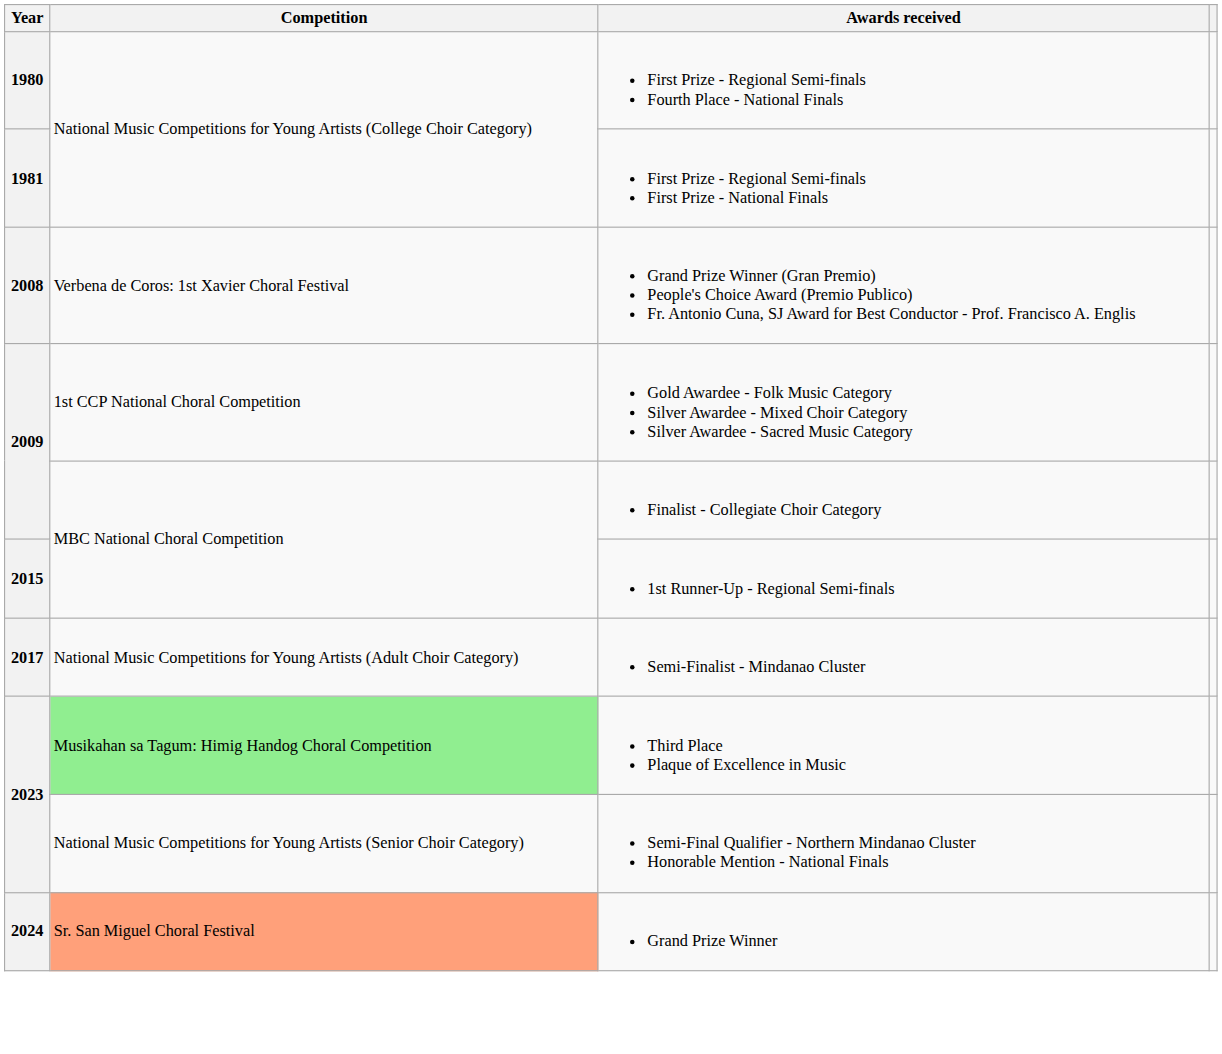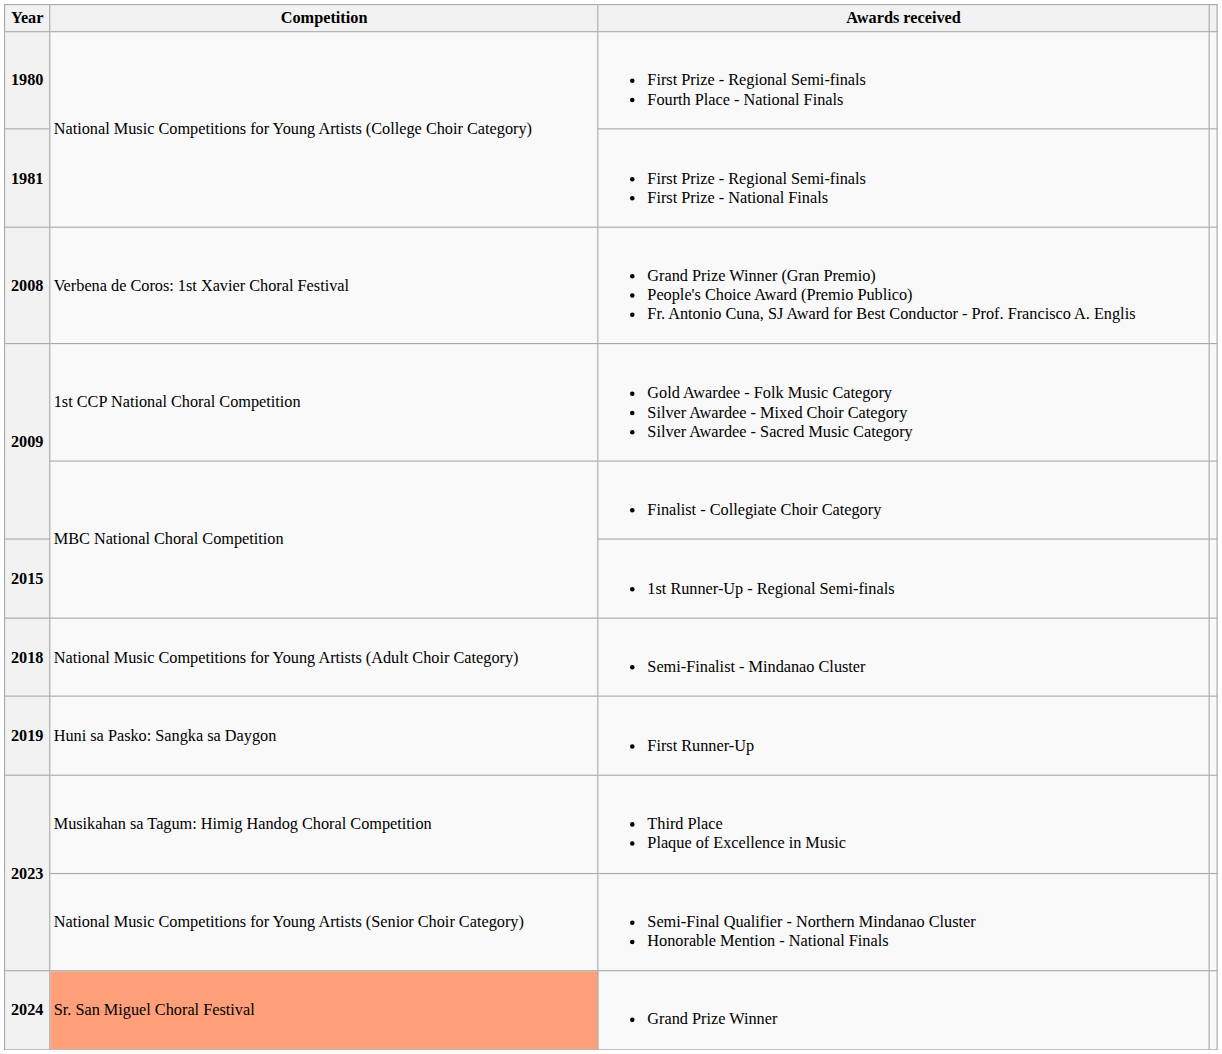 <table class="wikitable sortable plainrowheaders" width=85% style="font-size:90%;">
 <tr>
 <th scope="col">Year</th>
 <th scope="col">Competition</th>
 <th scope="col">Awards received</th>
 <th scope="col" class="unsortable"></th>
 </tr>
 <tr>
 <th>1980</th>
 <td rowspan="2">National Music Competitions for Young Artists (College Choir Category)</td>
 <td><br><ul><li>First Prize - Regional Semi-finals</li><li>Fourth Place - National Finals</li></ul></td>
 <td align="center"></td>
 </tr>
 <tr>
 <th>1981</th>
 <td><br><ul><li>First Prize - Regional Semi-finals</li><li>First Prize - National Finals</li></ul></td>
 <td align="center"></td>
 </tr>
 <tr>
 <th>2008</th>
 <td>Verbena de Coros: 1st Xavier Choral Festival</td>
 <td><br><ul><li>Grand Prize Winner (Gran Premio)</li><li>People's Choice Award (Premio Publico)</li><li>Fr. Antonio Cuna, SJ Award for Best Conductor - Prof. Francisco A. Englis</li></ul></td>
 <td align="center"></td>
 </tr>
 <tr>
 <th rowspan="2">2009</th>
 <td>1st CCP National Choral Competition</td>
 <td><br><ul><li>Gold Awardee - Folk Music Category</li><li>Silver Awardee - Mixed Choir Category</li><li>Silver Awardee - Sacred Music Category</li></ul></td>
 <td align="center"></td>
 </tr>
 <tr>
 <td rowspan="2">MBC National Choral Competition</td>
 <td><br><ul><li>Finalist - Collegiate Choir Category</li></ul></td>
 <td align="center"></td>
 </tr>
 <tr>
 <th>2015</th>
 <td><br><ul><li>1st Runner-Up - Regional Semi-finals</li></ul></td>
 <td align="center"></td>
 </tr>
 <tr>
-<th>2017</th>
+<th>2018</th>
 <td>National Music Competitions for Young Artists (Adult Choir Category)</td>
 <td><br><ul><li>Semi-Finalist - Mindanao Cluster</li></ul></td>
 <td align="center"></td>
 </tr>
 <tr>
+<th>2019</th>
+<td>Huni sa Pasko: Sangka sa Daygon</td>
+<td><br><ul><li>First Runner-Up</li></ul></td>
+<td align="center"></td>
+</tr>
+<tr>
 <th rowspan="2">2023</th>
-<td style="background: lightgreen;">Musikahan sa Tagum: Himig Handog Choral Competition</td>
+<td>Musikahan sa Tagum: Himig Handog Choral Competition</td>
 <td><br><ul><li>Third Place</li><li>Plaque of Excellence in Music</li></ul></td>
 <td align="center"></td>
 </tr>
 <tr>
 <td>National Music Competitions for Young Artists (Senior Choir Category)</td>
 <td><br><ul><li>Semi-Final Qualifier - Northern Mindanao Cluster</li><li>Honorable Mention - National Finals</li></ul></td>
 <td align="center"><br></td>
 </tr>
 <tr>
 <th>2024</th>
 <td style="background: lightsalmon;">Sr. San Miguel Choral Festival</td>
 <td><br><ul><li>Grand Prize Winner</li></ul></td>
 <td align="center"></td>
 </tr>
 </table>
